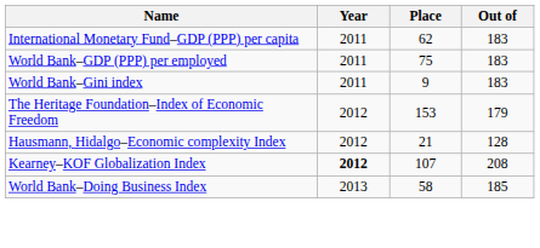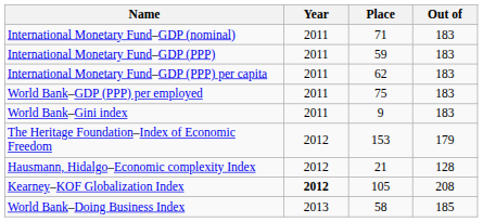 <table class="wikitable" style="text-align:center">
 <tr>
 <th width=350>Name</th>
 <th width=75>Year</th>
 <th width=75>Place</th>
 <th width=75>Out of</th>
+</tr>
+<tr>
+<td align=left><a href='#'>International Monetary Fund</a>–<a href='#'>GDP (nominal)</a></td>
+<td>2011</td>
+<td>71</td>
+<td>183</td>
+</tr>
+<tr>
+<td align=left><a href='#'>International Monetary Fund</a>–<a href='#'>GDP (PPP)</a></td>
+<td>2011</td>
+<td>59</td>
+<td>183</td>
 </tr>
 <tr>
 <td align=left><a href='#'>International Monetary Fund</a>–<a href='#'>GDP (PPP) per capita</a></td>
 <td>2011</td>
 <td>62</td>
 <td>183</td>
 </tr>
 <tr>
 <td align=left><a href='#'>World Bank</a>–<a href='#'>GDP (PPP) per employed</a></td>
 <td>2011</td>
 <td>75</td>
 <td>183</td>
 </tr>
 <tr>
 <td align=left><a href='#'>World Bank</a>–<a href='#'>Gini index</a></td>
 <td>2011</td>
 <td>9</td>
 <td>183</td>
 </tr>
 <tr>
 <td align=left><a href='#'>The Heritage Foundation</a>–<a href='#'>Index of Economic Freedom</a></td>
 <td>2012</td>
 <td>153</td>
 <td>179</td>
 </tr>
 <tr>
 <td align=left><a href='#'>Hausmann, Hidalgo</a>–<a href='#'>Economic complexity Index</a></td>
 <td>2012</td>
 <td>21</td>
 <td>128</td>
 </tr>
 <tr>
 <td align=left><a href='#'>Kearney</a>–<a href='#'>KOF Globalization Index</a></td>
 <td><strong>2012</strong></td>
-<td>107</td>
+<td>105</td>
 <td>208</td>
 </tr>
 <tr>
 <td align=left><a href='#'>World Bank</a>–<a href='#'>Doing Business Index</a></td>
 <td>2013</td>
 <td>58</td>
 <td>185</td>
 </tr>
 </table>
